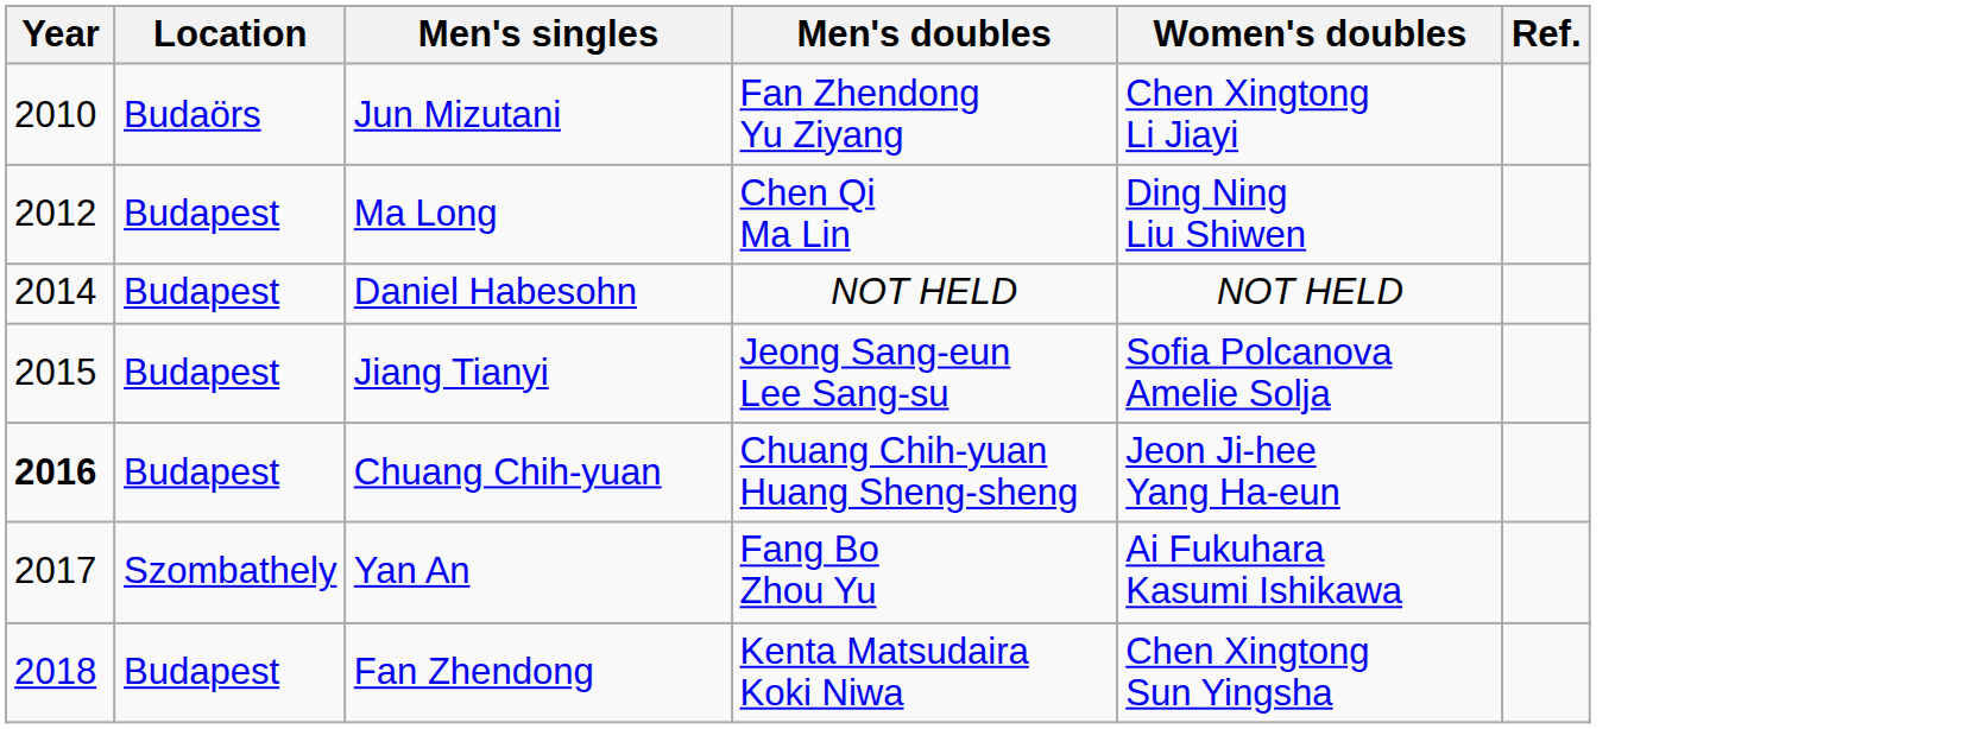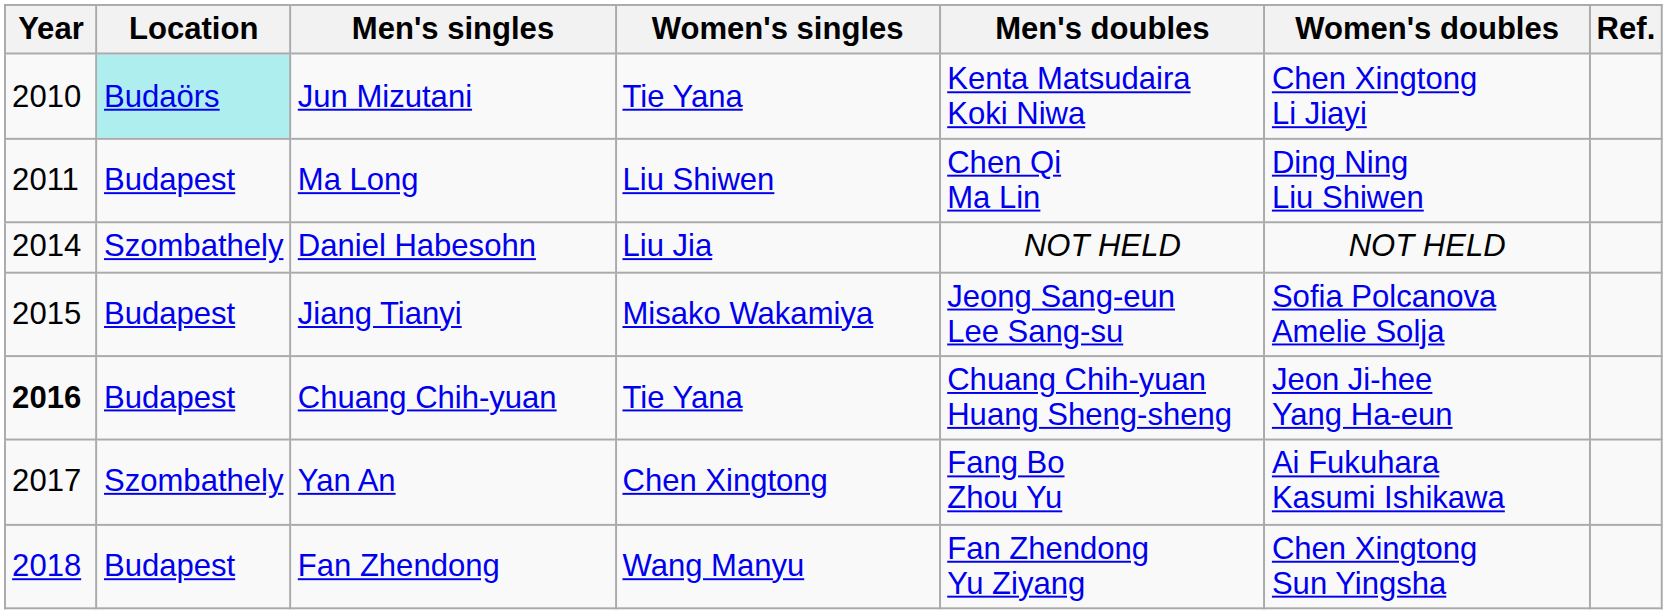 <table class="wikitable">
 <tr>
 <th width="40">Year</th>
 <th width="90">Location</th>
 <th width="160">Men's singles</th>
+<th width="160">Women's singles</th>
 <th width="160">Men's doubles</th>
 <th width="160">Women's doubles</th>
 <th width="15">Ref.</th>
 </tr>
 <tr>
 <td>2010</td>
-<td><a href='#'>Budaörs</a></td>
+<td style="background: paleturquoise;"><a href='#'>Budaörs</a></td>
 <td> <a href='#'>Jun Mizutani</a></td>
-<td> <a href='#'>Fan Zhendong</a><br> <a href='#'>Yu Ziyang</a></td>
+<td> <a href='#'>Tie Yana</a></td>
+<td> <a href='#'>Kenta Matsudaira</a><br> <a href='#'>Koki Niwa</a></td>
 <td> <a href='#'>Chen Xingtong</a><br> <a href='#'>Li Jiayi</a></td>
 <td></td>
 </tr>
 <tr>
-<td>2012</td>
+<td>2011</td>
 <td><a href='#'>Budapest</a></td>
 <td> <a href='#'>Ma Long</a></td>
+<td> <a href='#'>Liu Shiwen</a></td>
 <td> <a href='#'>Chen Qi</a><br> <a href='#'>Ma Lin</a></td>
 <td> <a href='#'>Ding Ning</a><br> <a href='#'>Liu Shiwen</a></td>
 <td></td>
 </tr>
 <tr>
 <td>2014</td>
-<td><a href='#'>Budapest</a></td>
+<td><a href='#'>Szombathely</a></td>
 <td> <a href='#'>Daniel Habesohn</a></td>
+<td> <a href='#'>Liu Jia</a></td>
 <td align=center><em>NOT HELD</em></td>
 <td align=center><em>NOT HELD</em></td>
 <td></td>
 </tr>
 <tr>
 <td>2015</td>
 <td><a href='#'>Budapest</a></td>
 <td> <a href='#'>Jiang Tianyi</a></td>
+<td> <a href='#'>Misako Wakamiya</a></td>
 <td> <a href='#'>Jeong Sang-eun</a><br> <a href='#'>Lee Sang-su</a></td>
 <td> <a href='#'>Sofia Polcanova</a><br> <a href='#'>Amelie Solja</a></td>
 <td></td>
 </tr>
 <tr>
 <td><strong>2016</strong></td>
 <td><a href='#'>Budapest</a></td>
 <td> <a href='#'>Chuang Chih-yuan</a></td>
+<td> <a href='#'>Tie Yana</a></td>
 <td> <a href='#'>Chuang Chih-yuan</a><br> <a href='#'>Huang Sheng-sheng</a></td>
 <td> <a href='#'>Jeon Ji-hee</a><br> <a href='#'>Yang Ha-eun</a></td>
 <td></td>
 </tr>
 <tr>
 <td>2017</td>
 <td><a href='#'>Szombathely</a></td>
 <td> <a href='#'>Yan An</a></td>
+<td> <a href='#'>Chen Xingtong</a></td>
 <td> <a href='#'>Fang Bo</a><br> <a href='#'>Zhou Yu</a></td>
 <td> <a href='#'>Ai Fukuhara</a><br> <a href='#'>Kasumi Ishikawa</a></td>
 <td></td>
 </tr>
 <tr>
 <td><a href='#'>2018</a></td>
 <td><a href='#'>Budapest</a></td>
 <td> <a href='#'>Fan Zhendong</a></td>
-<td> <a href='#'>Kenta Matsudaira</a><br> <a href='#'>Koki Niwa</a></td>
+<td> <a href='#'>Wang Manyu</a></td>
+<td> <a href='#'>Fan Zhendong</a><br> <a href='#'>Yu Ziyang</a></td>
 <td> <a href='#'>Chen Xingtong</a><br> <a href='#'>Sun Yingsha</a></td>
 <td></td>
 </tr>
 </table>
